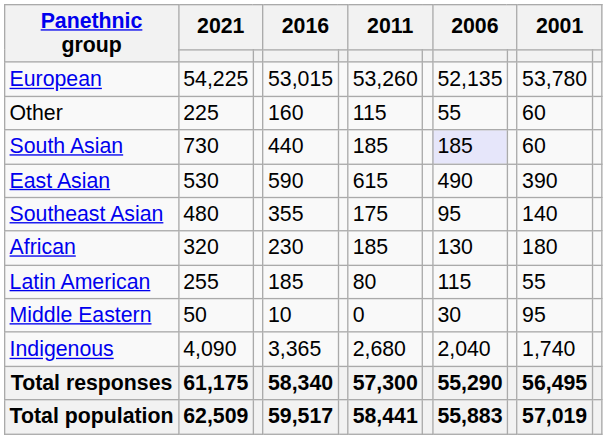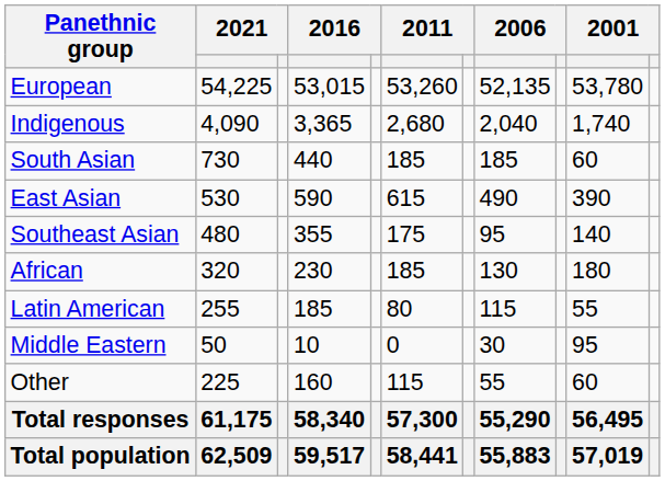 <table class="wikitable collapsible sortable">
 <tr>
 <th rowspan="2"><a href='#'>Panethnic</a><br>group</th>
 <th colspan="2">2021</th>
 <th colspan="2">2016</th>
 <th colspan="2">2011</th>
 <th colspan="2">2006</th>
 <th colspan="2">2001</th>
 </tr>
 <tr>
 <th><a href='#'></a></th>
 <th></th>
 <th></th>
 <th></th>
 <th></th>
 <th></th>
 <th></th>
 <th></th>
 <th></th>
 <th></th>
 </tr>
 <tr>
 <td><a href='#'>European</a></td>
 <td>54,225</td>
 <td></td>
 <td>53,015</td>
 <td></td>
 <td>53,260</td>
 <td></td>
 <td>52,135</td>
 <td></td>
 <td>53,780</td>
 <td></td>
 </tr>
 <tr>
-<td>Other</td>
-<td>225</td>
+<td><a href='#'>Indigenous</a></td>
+<td>4,090</td>
 <td></td>
-<td>160</td>
+<td>3,365</td>
 <td></td>
-<td>115</td>
+<td>2,680</td>
 <td></td>
-<td>55</td>
+<td>2,040</td>
 <td></td>
-<td>60</td>
+<td>1,740</td>
 <td></td>
 </tr>
 <tr>
 <td><a href='#'>South Asian</a></td>
 <td>730</td>
 <td></td>
 <td>440</td>
 <td></td>
 <td>185</td>
 <td></td>
-<td style="background: lavender;">185</td>
+<td>185</td>
 <td></td>
 <td>60</td>
 <td></td>
 </tr>
 <tr>
 <td><a href='#'>East Asian</a></td>
 <td>530</td>
 <td></td>
 <td>590</td>
 <td></td>
 <td>615</td>
 <td></td>
 <td>490</td>
 <td></td>
 <td>390</td>
 <td></td>
 </tr>
 <tr>
 <td><a href='#'>Southeast Asian</a></td>
 <td>480</td>
 <td></td>
 <td>355</td>
 <td></td>
 <td>175</td>
 <td></td>
 <td>95</td>
 <td></td>
 <td>140</td>
 <td></td>
 </tr>
 <tr>
 <td><a href='#'>African</a></td>
 <td>320</td>
 <td></td>
 <td>230</td>
 <td></td>
 <td>185</td>
 <td></td>
 <td>130</td>
 <td></td>
 <td>180</td>
 <td></td>
 </tr>
 <tr>
 <td><a href='#'>Latin American</a></td>
 <td>255</td>
 <td></td>
 <td>185</td>
 <td></td>
 <td>80</td>
 <td></td>
 <td>115</td>
 <td></td>
 <td>55</td>
 <td></td>
 </tr>
 <tr>
 <td><a href='#'>Middle Eastern</a></td>
 <td>50</td>
 <td></td>
 <td>10</td>
 <td></td>
 <td>0</td>
 <td></td>
 <td>30</td>
 <td></td>
 <td>95</td>
 <td></td>
 </tr>
 <tr>
-<td><a href='#'>Indigenous</a></td>
-<td>4,090</td>
+<td>Other</td>
+<td>225</td>
 <td></td>
-<td>3,365</td>
+<td>160</td>
 <td></td>
-<td>2,680</td>
+<td>115</td>
 <td></td>
-<td>2,040</td>
+<td>55</td>
 <td></td>
-<td>1,740</td>
+<td>60</td>
 <td></td>
 </tr>
 <tr>
 <th>Total responses</th>
 <th>61,175</th>
 <th></th>
 <th>58,340</th>
 <th></th>
 <th>57,300</th>
 <th></th>
 <th>55,290</th>
 <th></th>
 <th>56,495</th>
 <th></th>
 </tr>
 <tr>
 <th>Total population</th>
 <th>62,509</th>
 <th></th>
 <th>59,517</th>
 <th></th>
 <th>58,441</th>
 <th></th>
 <th>55,883</th>
 <th></th>
 <th>57,019</th>
 <th></th>
 </tr>
 </table>
